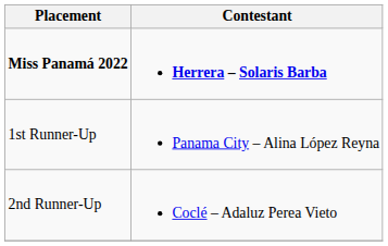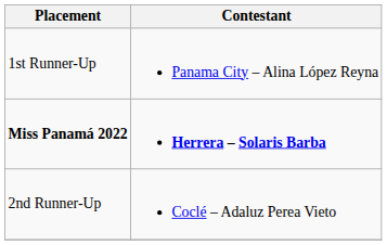 <table class="wikitable" border="1">
 <tr>
 <th>Placement</th>
 <th>Contestant</th>
 </tr>
 <tr>
+<td>1st Runner-Up</td>
+<td><br><ul><li><a href='#'>Panama City</a> – Alina López Reyna</li></ul></td>
+</tr>
+<tr>
 <td><strong>Miss Panamá 2022</strong></td>
 <td><br><ul><li><strong><a href='#'>Herrera</a> – <a href='#'>Solaris Barba</a></strong></li></ul></td>
-</tr>
-<tr>
-<td>1st Runner-Up</td>
-<td><br><ul><li><a href='#'>Panama City</a> – Alina López Reyna</li></ul></td>
 </tr>
 <tr>
 <td>2nd Runner-Up</td>
 <td><br><ul><li><a href='#'>Coclé</a> – Adaluz Perea Vieto</li></ul></td>
 </tr>
 <tr>
 </tr>
 </table>
